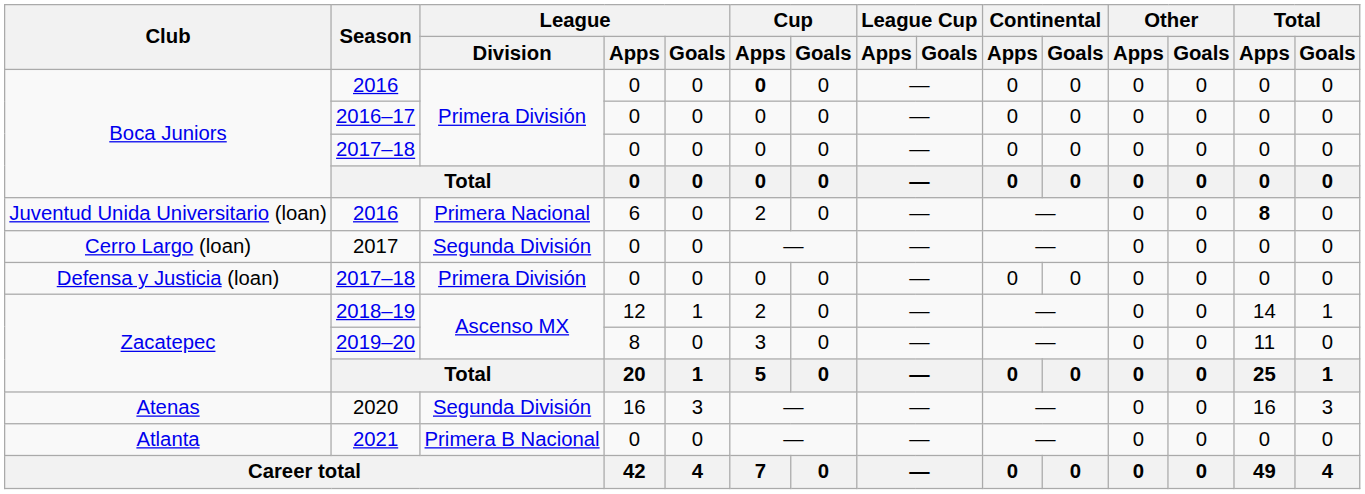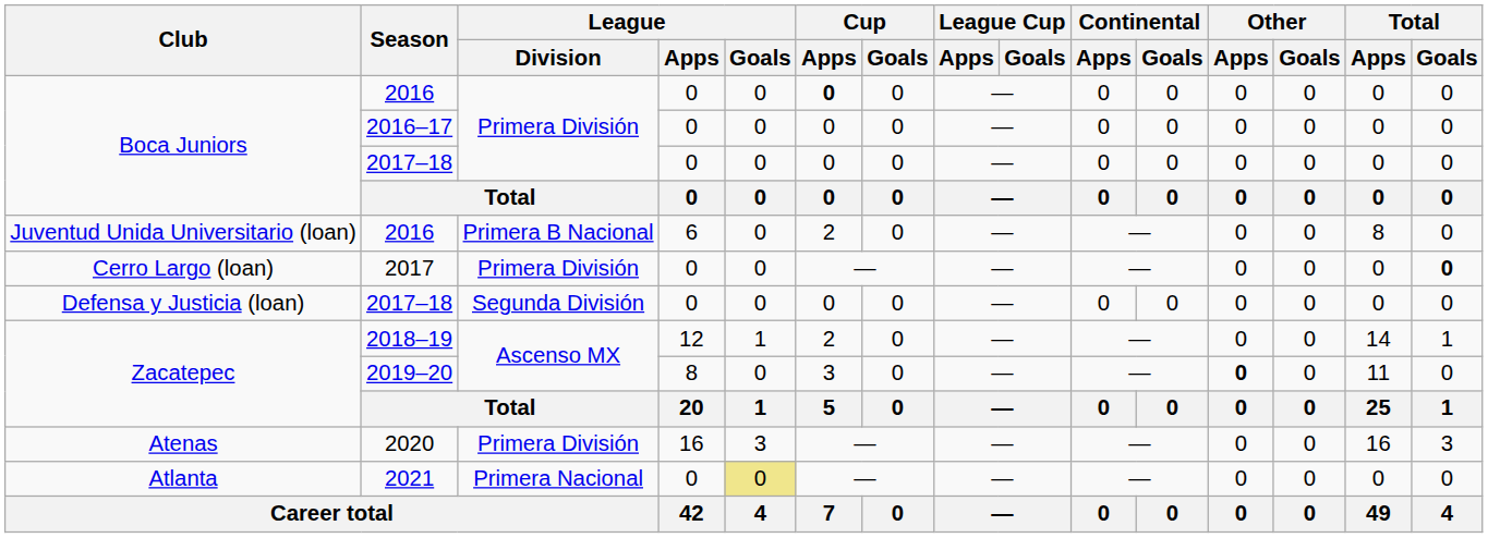 <table class="wikitable" style="text-align:center">
 <tr>
 <th rowspan="2">Club</th>
 <th rowspan="2">Season</th>
 <th colspan="3">League</th>
 <th colspan="2">Cup</th>
 <th colspan="2">League Cup</th>
 <th colspan="2">Continental</th>
 <th colspan="2">Other</th>
 <th colspan="2">Total</th>
 </tr>
 <tr>
 <th>Division</th>
 <th>Apps</th>
 <th>Goals</th>
 <th>Apps</th>
 <th>Goals</th>
 <th>Apps</th>
 <th>Goals</th>
 <th>Apps</th>
 <th>Goals</th>
 <th>Apps</th>
 <th>Goals</th>
 <th>Apps</th>
 <th>Goals</th>
 </tr>
 <tr>
 <td rowspan="4"><a href='#'>Boca Juniors</a></td>
 <td><a href='#'>2016</a></td>
 <td rowspan="3"><a href='#'>Primera División</a></td>
 <td>0</td>
 <td>0</td>
 <td><strong>0</strong></td>
 <td>0</td>
 <td colspan="2">—</td>
 <td>0</td>
 <td>0</td>
 <td>0</td>
 <td>0</td>
 <td>0</td>
 <td>0</td>
 </tr>
 <tr>
 <td><a href='#'>2016–17</a></td>
 <td>0</td>
 <td>0</td>
 <td>0</td>
 <td>0</td>
 <td colspan="2">—</td>
 <td>0</td>
 <td>0</td>
 <td>0</td>
 <td>0</td>
 <td>0</td>
 <td>0</td>
 </tr>
 <tr>
 <td><a href='#'>2017–18</a></td>
 <td>0</td>
 <td>0</td>
 <td>0</td>
 <td>0</td>
 <td colspan="2">—</td>
 <td>0</td>
 <td>0</td>
 <td>0</td>
 <td>0</td>
 <td>0</td>
 <td>0</td>
 </tr>
 <tr>
 <th colspan="2">Total</th>
 <th>0</th>
 <th>0</th>
 <th>0</th>
 <th>0</th>
 <th colspan="2">—</th>
 <th>0</th>
 <th>0</th>
 <th>0</th>
 <th>0</th>
 <th>0</th>
 <th>0</th>
 </tr>
 <tr>
 <td rowspan="1"><a href='#'>Juventud Unida Universitario</a> (loan)</td>
 <td><a href='#'>2016</a></td>
-<td rowspan="1"><a href='#'>Primera Nacional</a></td>
+<td rowspan="1"><a href='#'>Primera B Nacional</a></td>
 <td>6</td>
 <td>0</td>
 <td>2</td>
 <td>0</td>
 <td colspan="2">—</td>
 <td colspan="2">—</td>
 <td>0</td>
 <td>0</td>
-<td><strong>8</strong></td>
+<td>8</td>
 <td>0</td>
 </tr>
 <tr>
 <td rowspan="1"><a href='#'>Cerro Largo</a> (loan)</td>
 <td>2017</td>
-<td rowspan="1"><a href='#'>Segunda División</a></td>
+<td rowspan="1"><a href='#'>Primera División</a></td>
 <td>0</td>
 <td>0</td>
 <td colspan="2">—</td>
 <td colspan="2">—</td>
 <td colspan="2">—</td>
 <td>0</td>
 <td>0</td>
 <td>0</td>
-<td>0</td>
+<td><strong>0</strong></td>
 </tr>
 <tr>
 <td rowspan="1"><a href='#'>Defensa y Justicia</a> (loan)</td>
 <td><a href='#'>2017–18</a></td>
-<td rowspan="1"><a href='#'>Primera División</a></td>
+<td rowspan="1"><a href='#'>Segunda División</a></td>
 <td>0</td>
 <td>0</td>
 <td>0</td>
 <td>0</td>
 <td colspan="2">—</td>
 <td>0</td>
 <td>0</td>
 <td>0</td>
 <td>0</td>
 <td>0</td>
 <td>0</td>
 </tr>
 <tr>
 <td rowspan="3"><a href='#'>Zacatepec</a></td>
 <td><a href='#'>2018–19</a></td>
 <td rowspan="2"><a href='#'>Ascenso MX</a></td>
 <td>12</td>
 <td>1</td>
 <td>2</td>
 <td>0</td>
 <td colspan="2">—</td>
 <td colspan="2">—</td>
 <td>0</td>
 <td>0</td>
 <td>14</td>
 <td>1</td>
 </tr>
 <tr>
 <td><a href='#'>2019–20</a></td>
 <td>8</td>
 <td>0</td>
 <td>3</td>
 <td>0</td>
 <td colspan="2">—</td>
 <td colspan="2">—</td>
-<td>0</td>
+<td><strong>0</strong></td>
 <td>0</td>
 <td>11</td>
 <td>0</td>
 </tr>
 <tr>
 <th colspan="2">Total</th>
 <th>20</th>
 <th>1</th>
 <th>5</th>
 <th>0</th>
 <th colspan="2">—</th>
 <th>0</th>
 <th>0</th>
 <th>0</th>
 <th>0</th>
 <th>25</th>
 <th>1</th>
 </tr>
 <tr>
 <td rowspan="1"><a href='#'>Atenas</a></td>
 <td>2020</td>
-<td rowspan="1"><a href='#'>Segunda División</a></td>
+<td rowspan="1"><a href='#'>Primera División</a></td>
 <td>16</td>
 <td>3</td>
 <td colspan="2">—</td>
 <td colspan="2">—</td>
 <td colspan="2">—</td>
 <td>0</td>
 <td>0</td>
 <td>16</td>
 <td>3</td>
 </tr>
 <tr>
 <td rowspan="1"><a href='#'>Atlanta</a></td>
 <td><a href='#'>2021</a></td>
-<td rowspan="1"><a href='#'>Primera B Nacional</a></td>
+<td rowspan="1"><a href='#'>Primera Nacional</a></td>
 <td>0</td>
-<td>0</td>
+<td style="background: khaki;">0</td>
 <td colspan="2">—</td>
 <td colspan="2">—</td>
 <td colspan="2">—</td>
 <td>0</td>
 <td>0</td>
 <td>0</td>
 <td>0</td>
 </tr>
 <tr>
 <th colspan="3">Career total</th>
 <th>42</th>
 <th>4</th>
 <th>7</th>
 <th>0</th>
 <th colspan="2">—</th>
 <th>0</th>
 <th>0</th>
 <th>0</th>
 <th>0</th>
 <th>49</th>
 <th>4</th>
 </tr>
 </table>
